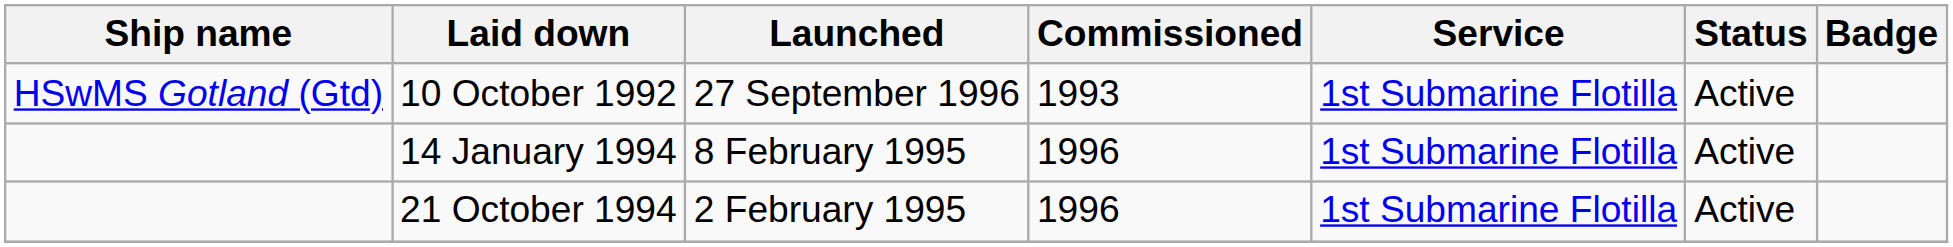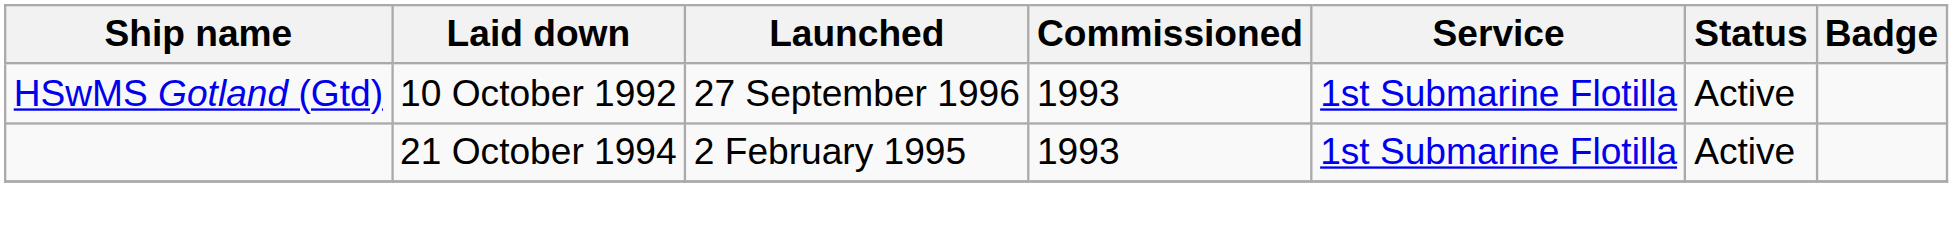 <table class="wikitable">
 <tr>
 <th>Ship name</th>
 <th>Laid down</th>
 <th>Launched</th>
 <th>Commissioned</th>
 <th>Service</th>
 <th>Status</th>
 <th>Badge</th>
 </tr>
 <tr>
 <td><a href='#'>HSwMS <em>Gotland</em> (Gtd)</a></td>
 <td>10 October 1992</td>
 <td>27 September 1996</td>
 <td>1993</td>
 <td><a href='#'>1st Submarine Flotilla</a></td>
 <td>Active</td>
 <td></td>
 </tr>
 <tr>
 <td></td>
-<td>14 January 1994</td>
-<td>8 February 1995</td>
-<td>1996</td>
-<td><a href='#'>1st Submarine Flotilla</a></td>
-<td>Active</td>
-<td></td>
-</tr>
-<tr>
-<td></td>
 <td>21 October 1994</td>
 <td>2 February 1995</td>
-<td>1996</td>
+<td>1993</td>
 <td><a href='#'>1st Submarine Flotilla</a></td>
 <td>Active</td>
 <td></td>
 </tr>
 <tr>
 </tr>
 </table>
